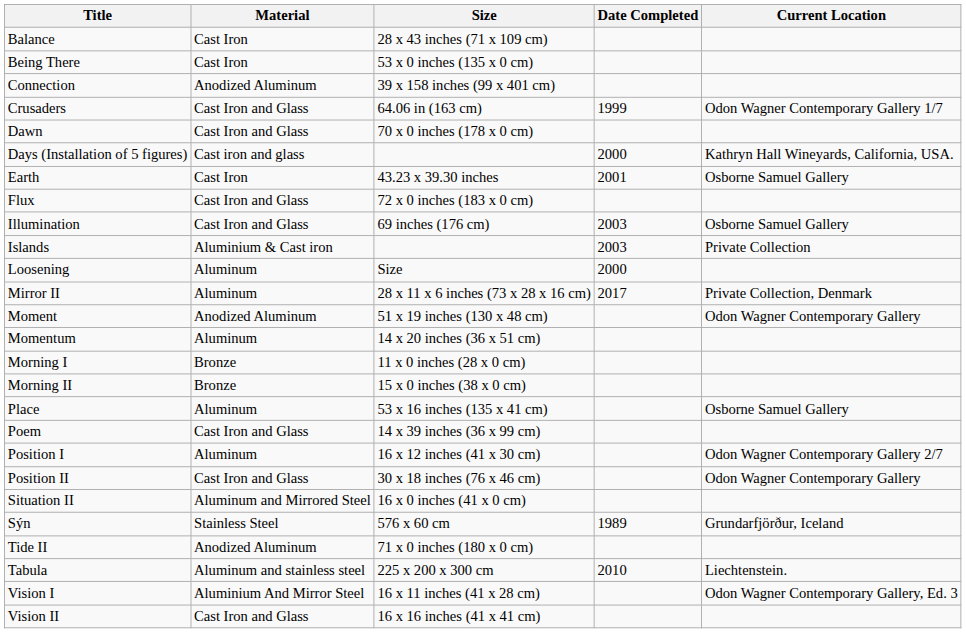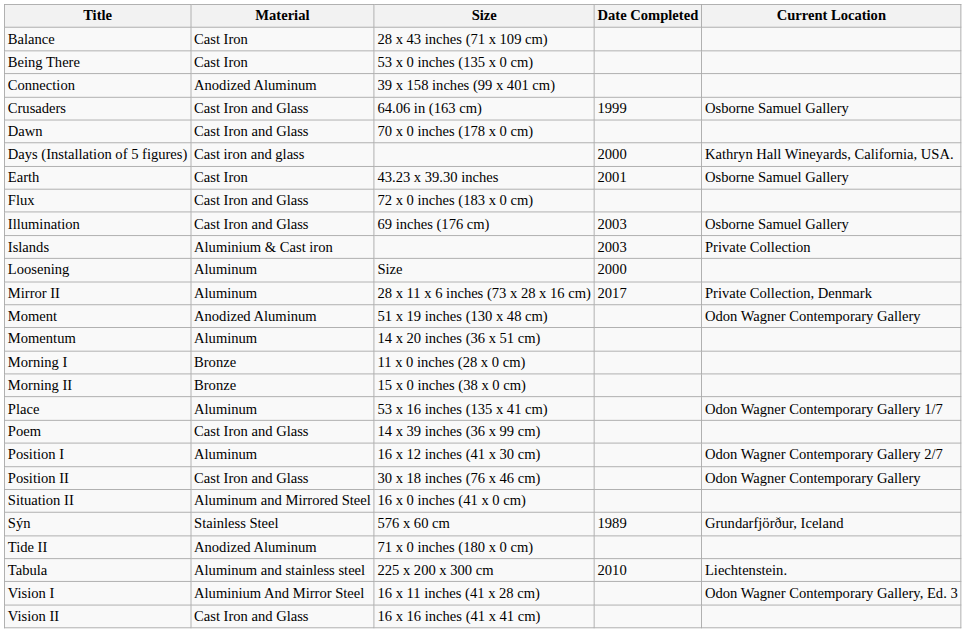 <table class="wikitable">
 <tr>
 <th>Title</th>
 <th>Material</th>
 <th>Size</th>
 <th>Date Completed</th>
 <th>Current Location</th>
 </tr>
 <tr>
 <td>Balance</td>
 <td>Cast Iron</td>
 <td>28 x 43 inches (71 x 109 cm)</td>
 <td></td>
 <td></td>
 </tr>
 <tr>
 <td>Being There</td>
 <td>Cast Iron</td>
 <td>53 x 0 inches (135 x 0 cm)</td>
 <td></td>
 <td></td>
 </tr>
 <tr>
 <td>Connection</td>
 <td>Anodized Aluminum</td>
 <td>39 x 158 inches (99 x 401 cm)</td>
 <td></td>
 <td></td>
 </tr>
 <tr>
 <td>Crusaders</td>
 <td>Cast Iron and Glass</td>
 <td>64.06 in (163 cm)</td>
 <td>1999</td>
-<td>Odon Wagner Contemporary Gallery 1/7</td>
+<td>Osborne Samuel Gallery</td>
 </tr>
 <tr>
 <td>Dawn</td>
 <td>Cast Iron and Glass</td>
 <td>70 x 0 inches (178 x 0 cm)</td>
 <td></td>
 <td></td>
 </tr>
 <tr>
 <td>Days (Installation of 5 figures)</td>
 <td>Cast iron and glass</td>
 <td></td>
 <td>2000</td>
 <td>Kathryn Hall Wineyards, California, USA.</td>
 </tr>
 <tr>
 <td>Earth</td>
 <td>Cast Iron</td>
 <td>43.23 x 39.30 inches</td>
 <td>2001</td>
 <td>Osborne Samuel Gallery</td>
 </tr>
 <tr>
 <td>Flux</td>
 <td>Cast Iron and Glass</td>
 <td>72 x 0 inches (183 x 0 cm)</td>
 <td></td>
 <td></td>
 </tr>
 <tr>
 <td>Illumination</td>
 <td>Cast Iron and Glass</td>
 <td>69 inches (176 cm)</td>
 <td>2003</td>
 <td>Osborne Samuel Gallery</td>
 </tr>
 <tr>
 <td>Islands</td>
 <td>Aluminium & Cast iron</td>
 <td></td>
 <td>2003</td>
 <td>Private Collection</td>
 </tr>
 <tr>
 <td>Loosening</td>
 <td>Aluminum</td>
 <td>Size</td>
 <td>2000</td>
 <td></td>
 </tr>
 <tr>
 <td>Mirror II</td>
 <td>Aluminum</td>
 <td>28 x 11 x 6 inches (73 x 28 x 16 cm)</td>
 <td>2017</td>
 <td>Private Collection, Denmark</td>
 </tr>
 <tr>
 <td>Moment</td>
 <td>Anodized Aluminum</td>
 <td>51 x 19 inches (130 x 48 cm)</td>
 <td></td>
 <td>Odon Wagner Contemporary Gallery</td>
 </tr>
 <tr>
 <td>Momentum</td>
 <td>Aluminum</td>
 <td>14 x 20 inches (36 x 51 cm)</td>
 <td></td>
 <td></td>
 </tr>
 <tr>
 <td>Morning I</td>
 <td>Bronze</td>
 <td>11 x 0 inches (28 x 0 cm)</td>
 <td></td>
 <td></td>
 </tr>
 <tr>
 <td>Morning II</td>
 <td>Bronze</td>
 <td>15 x 0 inches (38 x 0 cm)</td>
 <td></td>
 <td></td>
 </tr>
 <tr>
 <td>Place</td>
 <td>Aluminum</td>
 <td>53 x 16 inches (135 x 41 cm)</td>
 <td></td>
-<td>Osborne Samuel Gallery</td>
+<td>Odon Wagner Contemporary Gallery 1/7</td>
 </tr>
 <tr>
 <td>Poem</td>
 <td>Cast Iron and Glass</td>
 <td>14 x 39 inches (36 x 99 cm)</td>
 <td></td>
 <td></td>
 </tr>
 <tr>
 <td>Position I</td>
 <td>Aluminum</td>
 <td>16 x 12 inches (41 x 30 cm)</td>
 <td></td>
 <td>Odon Wagner Contemporary Gallery 2/7</td>
 </tr>
 <tr>
 <td>Position II</td>
 <td>Cast Iron and Glass</td>
 <td>30 x 18 inches (76 x 46 cm)</td>
 <td></td>
 <td>Odon Wagner Contemporary Gallery</td>
 </tr>
 <tr>
 <td>Situation II</td>
 <td>Aluminum and Mirrored Steel</td>
 <td>16 x 0 inches (41 x 0 cm)</td>
 <td></td>
 <td></td>
 </tr>
 <tr>
 <td>Sýn</td>
 <td>Stainless Steel</td>
 <td>576 x 60 cm</td>
 <td>1989</td>
 <td>Grundarfjörður, Iceland</td>
 </tr>
 <tr>
 <td>Tide II</td>
 <td>Anodized Aluminum</td>
 <td>71 x 0 inches (180 x 0 cm)</td>
 <td></td>
 <td></td>
 </tr>
 <tr>
 <td>Tabula</td>
 <td>Aluminum and stainless steel</td>
 <td>225 x 200 x 300 cm</td>
 <td>2010</td>
 <td>Liechtenstein.</td>
 </tr>
 <tr>
 <td>Vision I</td>
 <td>Aluminium And Mirror Steel</td>
 <td>16 x 11 inches (41 x 28 cm)</td>
 <td></td>
 <td>Odon Wagner Contemporary Gallery, Ed. 3</td>
 </tr>
 <tr>
 <td>Vision II</td>
 <td>Cast Iron and Glass</td>
 <td>16 x 16 inches (41 x 41 cm)</td>
 <td></td>
 <td></td>
 </tr>
 </table>
